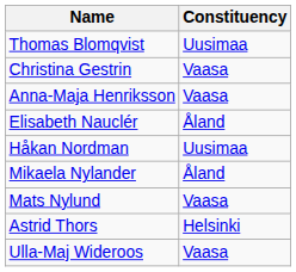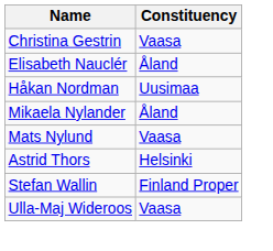 <table class="wikitable">
 <tr>
 <th>Name</th>
 <th>Constituency</th>
 </tr>
 <tr>
-<td><a href='#'>Thomas Blomqvist</a></td>
-<td><a href='#'>Uusimaa</a></td>
-</tr>
-<tr>
 <td><a href='#'>Christina Gestrin</a></td>
-<td><a href='#'>Vaasa</a></td>
-</tr>
-<tr>
-<td><a href='#'>Anna-Maja Henriksson</a></td>
 <td><a href='#'>Vaasa</a></td>
 </tr>
 <tr>
 <td><a href='#'>Elisabeth Nauclér</a></td>
 <td><a href='#'>Åland</a></td>
 </tr>
 <tr>
 <td><a href='#'>Håkan Nordman</a></td>
 <td><a href='#'>Uusimaa</a></td>
 </tr>
 <tr>
 <td><a href='#'>Mikaela Nylander</a></td>
 <td><a href='#'>Åland</a></td>
 </tr>
 <tr>
 <td><a href='#'>Mats Nylund</a></td>
 <td><a href='#'>Vaasa</a></td>
 </tr>
 <tr>
 <td><a href='#'>Astrid Thors</a></td>
 <td><a href='#'>Helsinki</a></td>
 </tr>
 <tr>
+<td><a href='#'>Stefan Wallin</a></td>
+<td><a href='#'>Finland Proper</a></td>
+</tr>
+<tr>
 <td><a href='#'>Ulla-Maj Wideroos</a></td>
 <td><a href='#'>Vaasa</a></td>
 </tr>
 </table>
